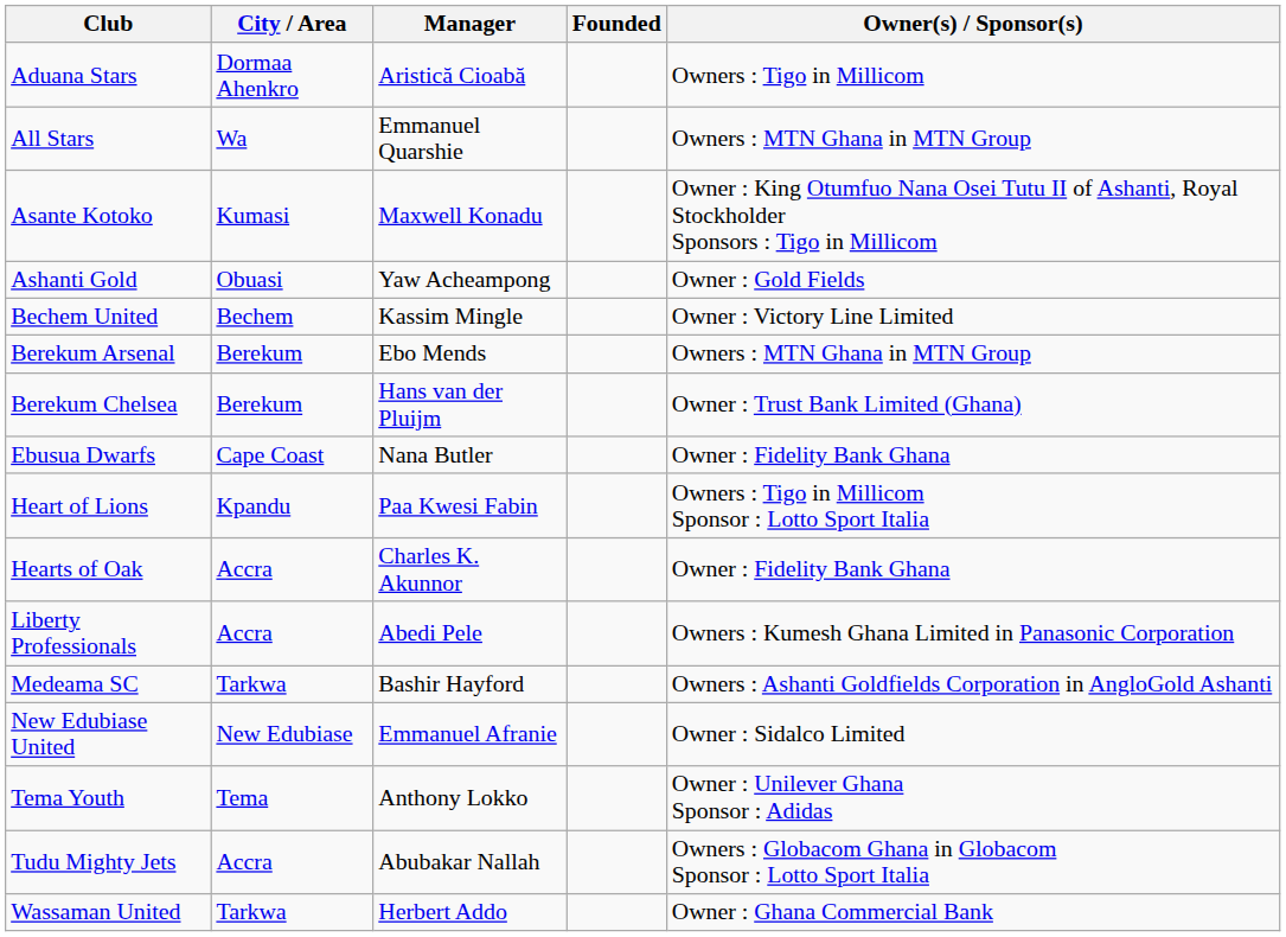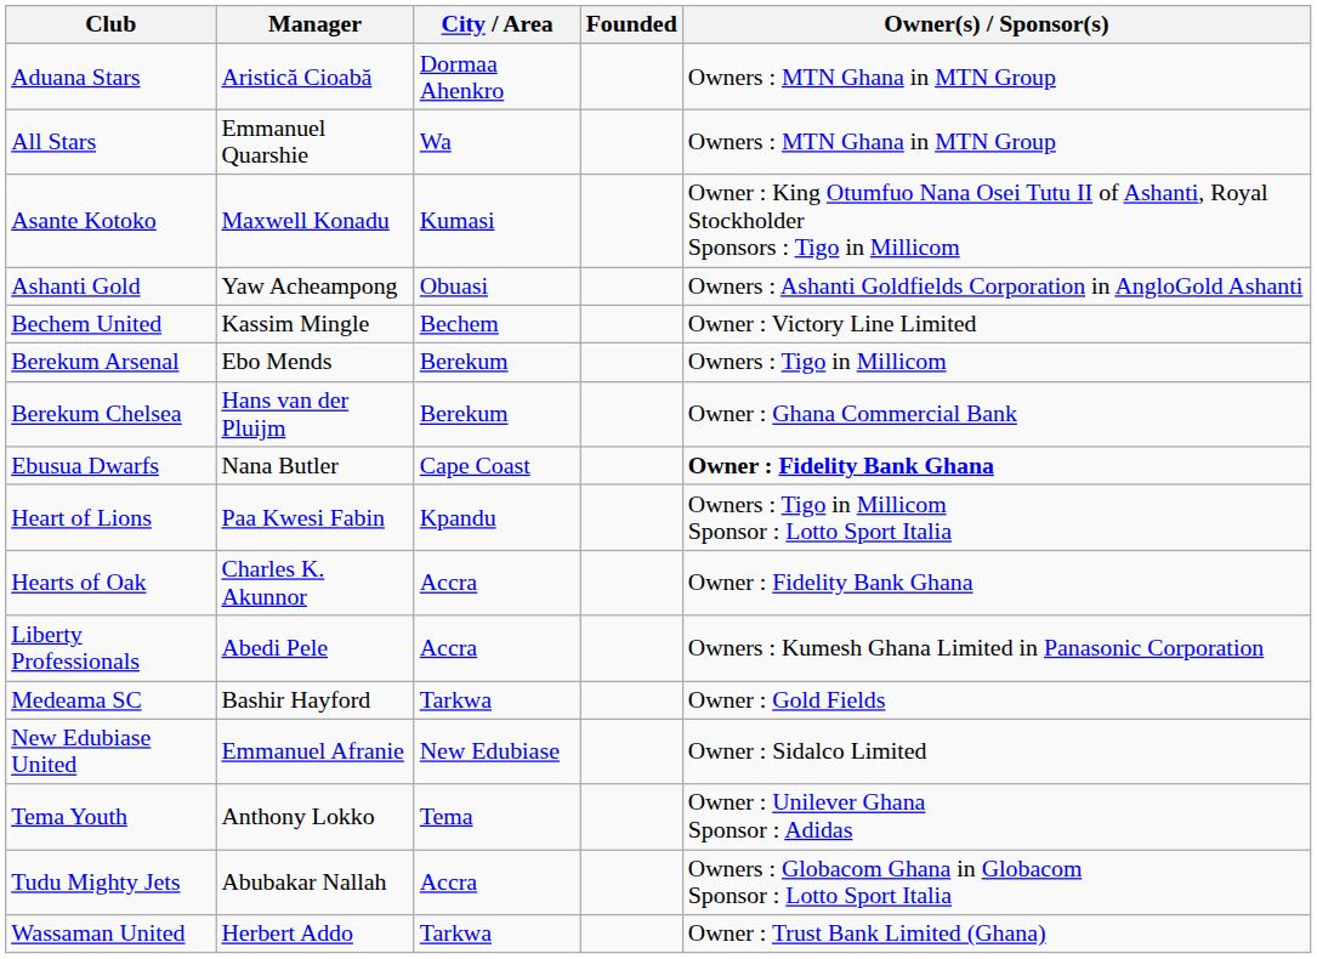 <table class="wikitable" style="text-align:left">
 <tr>
 <th>Club</th>
+<th>Manager</th>
 <th><a href='#'>City</a> / Area</th>
-<th>Manager</th>
 <th>Founded</th>
 <th>Owner(s) / Sponsor(s)</th>
 </tr>
 <tr>
 <td> <a href='#'>Aduana Stars</a></td>
+<td> <a href='#'>Aristică Cioabă</a></td>
 <td> <a href='#'>Dormaa Ahenkro</a></td>
-<td> <a href='#'>Aristică Cioabă</a></td>
 <td></td>
-<td>Owners : <a href='#'>Tigo</a> in <a href='#'>Millicom</a></td>
+<td>Owners : <a href='#'>MTN Ghana</a> in <a href='#'>MTN Group</a></td>
 </tr>
 <tr>
 <td> <a href='#'>All Stars</a></td>
+<td> Emmanuel Quarshie</td>
 <td> <a href='#'>Wa</a></td>
-<td> Emmanuel Quarshie</td>
 <td></td>
 <td>Owners : <a href='#'>MTN Ghana</a> in <a href='#'>MTN Group</a></td>
 </tr>
 <tr>
 <td> <a href='#'>Asante Kotoko</a></td>
+<td> <a href='#'>Maxwell Konadu</a></td>
 <td> <a href='#'>Kumasi</a></td>
-<td> <a href='#'>Maxwell Konadu</a></td>
 <td></td>
 <td>Owner : King <a href='#'>Otumfuo Nana Osei Tutu II</a> of <a href='#'>Ashanti</a>, Royal Stockholder <br> Sponsors : <a href='#'>Tigo</a> in <a href='#'>Millicom</a></td>
 </tr>
 <tr>
 <td> <a href='#'>Ashanti Gold</a></td>
+<td> Yaw Acheampong</td>
 <td> <a href='#'>Obuasi</a></td>
-<td> Yaw Acheampong</td>
 <td></td>
-<td>Owner : <a href='#'>Gold Fields</a></td>
+<td>Owners : <a href='#'>Ashanti Goldfields Corporation</a> in <a href='#'>AngloGold Ashanti</a></td>
 </tr>
 <tr>
 <td> <a href='#'>Bechem United</a></td>
+<td> Kassim Mingle</td>
 <td> <a href='#'>Bechem</a></td>
-<td> Kassim Mingle</td>
 <td></td>
 <td>Owner : Victory Line Limited</td>
 </tr>
 <tr>
 <td> <a href='#'>Berekum Arsenal</a></td>
+<td> Ebo Mends</td>
 <td> <a href='#'>Berekum</a></td>
-<td> Ebo Mends</td>
 <td></td>
-<td>Owners : <a href='#'>MTN Ghana</a> in <a href='#'>MTN Group</a></td>
+<td>Owners : <a href='#'>Tigo</a> in <a href='#'>Millicom</a></td>
 </tr>
 <tr>
 <td> <a href='#'>Berekum Chelsea</a></td>
+<td> <a href='#'>Hans van der Pluijm</a></td>
 <td> <a href='#'>Berekum</a></td>
-<td> <a href='#'>Hans van der Pluijm</a></td>
 <td></td>
-<td>Owner : <a href='#'>Trust Bank Limited (Ghana)</a></td>
+<td>Owner : <a href='#'>Ghana Commercial Bank</a></td>
 </tr>
 <tr>
 <td> <a href='#'>Ebusua Dwarfs</a></td>
+<td> Nana Butler</td>
 <td> <a href='#'>Cape Coast</a></td>
-<td> Nana Butler</td>
 <td></td>
-<td>Owner : <a href='#'>Fidelity Bank Ghana</a></td>
+<td><strong>Owner : <a href='#'>Fidelity Bank Ghana</a></strong></td>
 </tr>
 <tr>
 <td> <a href='#'>Heart of Lions</a></td>
+<td> <a href='#'>Paa Kwesi Fabin</a></td>
 <td> <a href='#'>Kpandu</a></td>
-<td> <a href='#'>Paa Kwesi Fabin</a></td>
 <td></td>
 <td>Owners : <a href='#'>Tigo</a> in <a href='#'>Millicom</a> <br> Sponsor : <a href='#'>Lotto Sport Italia</a></td>
 </tr>
 <tr>
 <td> <a href='#'>Hearts of Oak</a></td>
+<td> <a href='#'>Charles K. Akunnor</a></td>
 <td> <a href='#'>Accra</a></td>
-<td> <a href='#'>Charles K. Akunnor</a></td>
 <td></td>
 <td>Owner : <a href='#'>Fidelity Bank Ghana</a></td>
 </tr>
 <tr>
 <td> <a href='#'>Liberty Professionals</a></td>
+<td> <a href='#'>Abedi Pele</a></td>
 <td> <a href='#'>Accra</a></td>
-<td> <a href='#'>Abedi Pele</a></td>
 <td></td>
 <td>Owners : Kumesh Ghana Limited in <a href='#'>Panasonic Corporation</a></td>
 </tr>
 <tr>
 <td> <a href='#'>Medeama SC</a></td>
+<td> Bashir Hayford</td>
 <td> <a href='#'>Tarkwa</a></td>
-<td> Bashir Hayford</td>
 <td></td>
-<td>Owners : <a href='#'>Ashanti Goldfields Corporation</a> in <a href='#'>AngloGold Ashanti</a></td>
+<td>Owner : <a href='#'>Gold Fields</a></td>
 </tr>
 <tr>
 <td> <a href='#'>New Edubiase United</a></td>
+<td> <a href='#'>Emmanuel Afranie</a></td>
 <td> <a href='#'>New Edubiase</a></td>
-<td> <a href='#'>Emmanuel Afranie</a></td>
 <td></td>
 <td>Owner :  Sidalco Limited</td>
 </tr>
 <tr>
 <td> <a href='#'>Tema Youth</a></td>
+<td> Anthony Lokko</td>
 <td> <a href='#'>Tema</a></td>
-<td> Anthony Lokko</td>
 <td></td>
 <td>Owner : <a href='#'>Unilever Ghana</a> <br> Sponsor : <a href='#'>Adidas</a></td>
 </tr>
 <tr>
 <td> <a href='#'>Tudu Mighty Jets</a></td>
+<td> Abubakar Nallah</td>
 <td> <a href='#'>Accra</a></td>
-<td> Abubakar Nallah</td>
 <td></td>
 <td>Owners : <a href='#'>Globacom Ghana</a> in <a href='#'>Globacom</a> <br> Sponsor : <a href='#'>Lotto Sport Italia</a></td>
 </tr>
 <tr>
 <td> <a href='#'>Wassaman United</a></td>
+<td> <a href='#'>Herbert Addo</a></td>
 <td> <a href='#'>Tarkwa</a></td>
-<td> <a href='#'>Herbert Addo</a></td>
 <td></td>
-<td>Owner : <a href='#'>Ghana Commercial Bank</a></td>
+<td>Owner : <a href='#'>Trust Bank Limited (Ghana)</a></td>
 </tr>
 </table>
